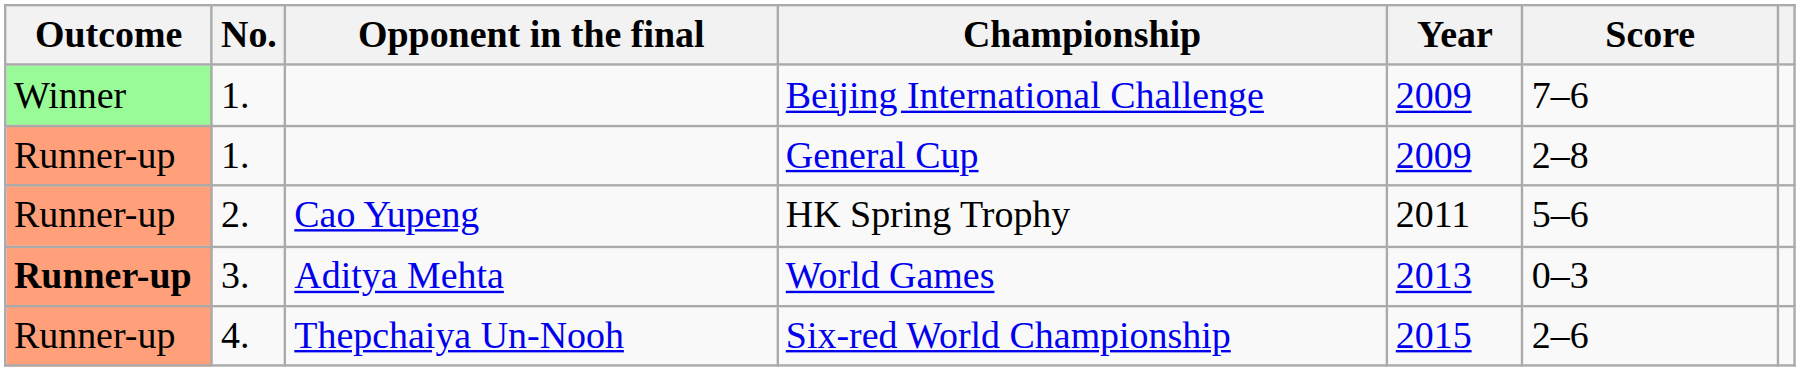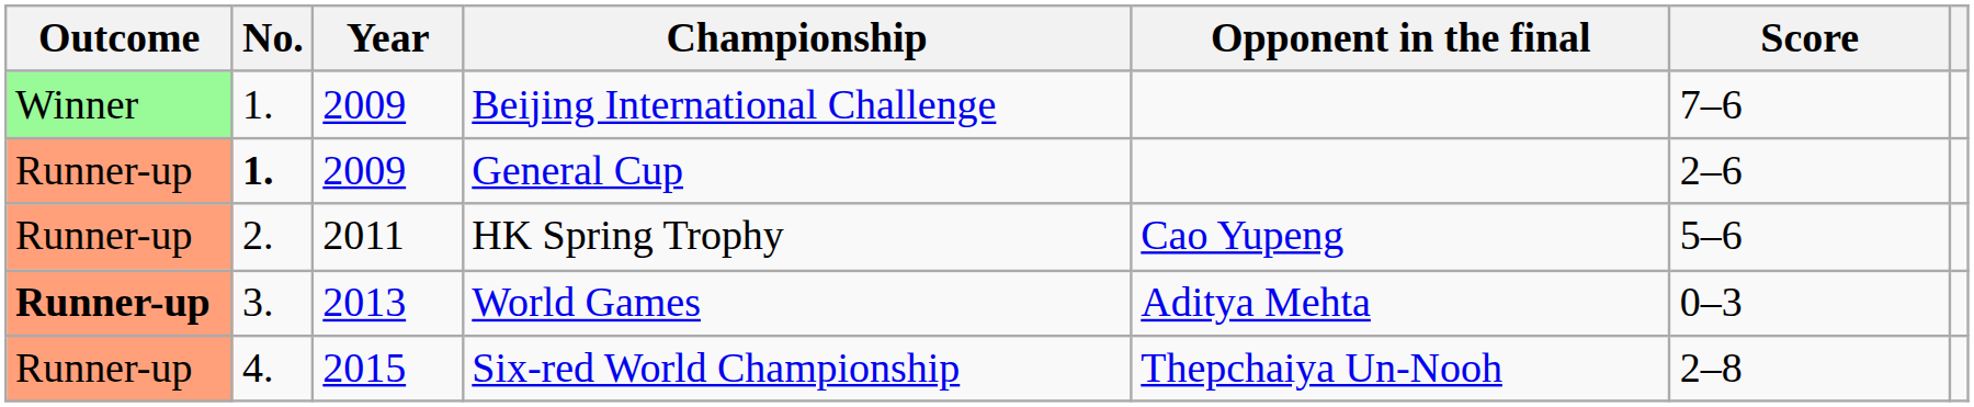 <table class="sortable wikitable">
 <tr>
 <th width="80">Outcome</th>
 <th width="20">No.</th>
+<th width="50">Year</th>
+<th width="250">Championship</th>
 <th width="200">Opponent in the final</th>
-<th width="250">Championship</th>
-<th width="50">Year</th>
 <th width="100">Score</th>
 <th></th>
 </tr>
 <tr>
 <td style="background:#98FB98">Winner</td>
 <td>1.</td>
+<td><a href='#'>2009</a></td>
+<td><a href='#'>Beijing International Challenge</a></td>
 <td> </td>
-<td><a href='#'>Beijing International Challenge</a></td>
-<td><a href='#'>2009</a></td>
 <td>7–6</td>
 <td></td>
 </tr>
 <tr>
 <td style="background:#ffa07a;">Runner-up</td>
-<td>1.</td>
+<td><strong>1.</strong></td>
+<td><a href='#'>2009</a></td>
+<td><a href='#'>General Cup</a></td>
 <td> </td>
-<td><a href='#'>General Cup</a></td>
-<td><a href='#'>2009</a></td>
-<td>2–8</td>
+<td>2–6</td>
 <td></td>
 </tr>
 <tr>
 <td style="background:#ffa07a;">Runner-up</td>
 <td>2.</td>
+<td>2011</td>
+<td>HK Spring Trophy</td>
 <td> <a href='#'>Cao Yupeng</a></td>
-<td>HK Spring Trophy</td>
-<td>2011</td>
 <td>5–6</td>
 <td></td>
 </tr>
 <tr>
 <td style="background:#ffa07a;"><strong>Runner-up</strong></td>
 <td>3.</td>
+<td><a href='#'>2013</a></td>
+<td><a href='#'>World Games</a></td>
 <td> <a href='#'>Aditya Mehta</a></td>
-<td><a href='#'>World Games</a></td>
-<td><a href='#'>2013</a></td>
 <td>0–3</td>
 <td></td>
 </tr>
 <tr>
 <td style="background:#ffa07a;">Runner-up</td>
 <td>4.</td>
+<td><a href='#'>2015</a></td>
+<td><a href='#'>Six-red World Championship</a></td>
 <td> <a href='#'>Thepchaiya Un-Nooh</a></td>
-<td><a href='#'>Six-red World Championship</a></td>
-<td><a href='#'>2015</a></td>
-<td>2–6</td>
+<td>2–8</td>
 <td></td>
 </tr>
 </table>
